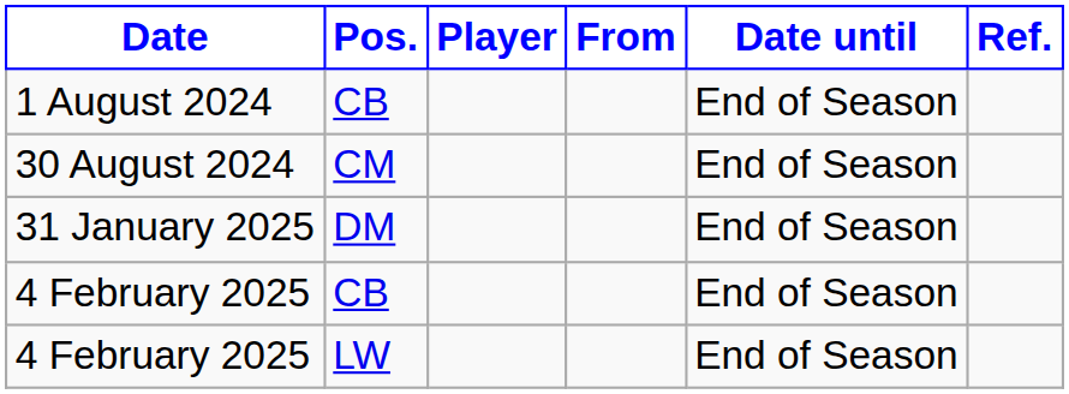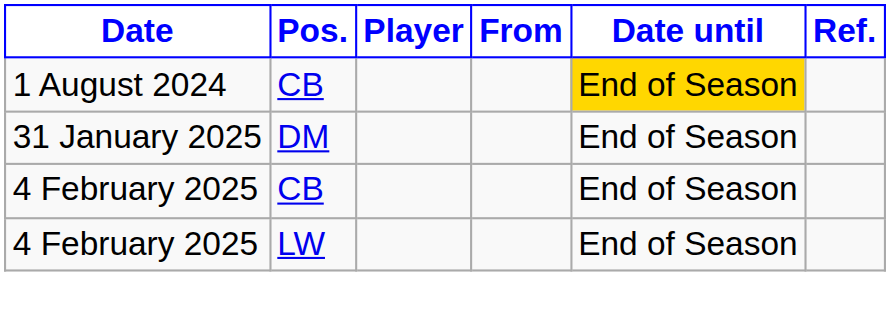 <table class="wikitable plainrowheaders sortable">
 <tr>
 <th style="background:white; color:blue; border: 1px solid blue;">Date</th>
 <th style="background:white; color:blue; border: 1px solid blue;">Pos.</th>
 <th style="background:white; color:blue; border: 1px solid blue;">Player</th>
 <th style="background:white; color:blue; border: 1px solid blue;">From</th>
 <th style="background:white; color:blue; border: 1px solid blue;">Date until</th>
 <th style="background:white; color:blue; border: 1px solid blue;">Ref.</th>
 </tr>
 <tr>
 <td>1 August 2024</td>
 <td><a href='#'>CB</a></td>
 <td></td>
 <td></td>
-<td>End of Season</td>
-<td></td>
-</tr>
-<tr>
-<td>30 August 2024</td>
-<td><a href='#'>CM</a></td>
-<td></td>
-<td></td>
-<td>End of Season</td>
+<td style="background: gold;">End of Season</td>
 <td></td>
 </tr>
 <tr>
 <td>31 January 2025</td>
 <td><a href='#'>DM</a></td>
 <td></td>
 <td></td>
 <td>End of Season</td>
 <td></td>
 </tr>
 <tr>
 <td>4 February 2025</td>
 <td><a href='#'>CB</a></td>
 <td></td>
 <td></td>
 <td>End of Season</td>
 <td></td>
 </tr>
 <tr>
 <td>4 February 2025</td>
 <td><a href='#'>LW</a></td>
 <td></td>
 <td></td>
 <td>End of Season</td>
 <td></td>
 </tr>
 </table>
